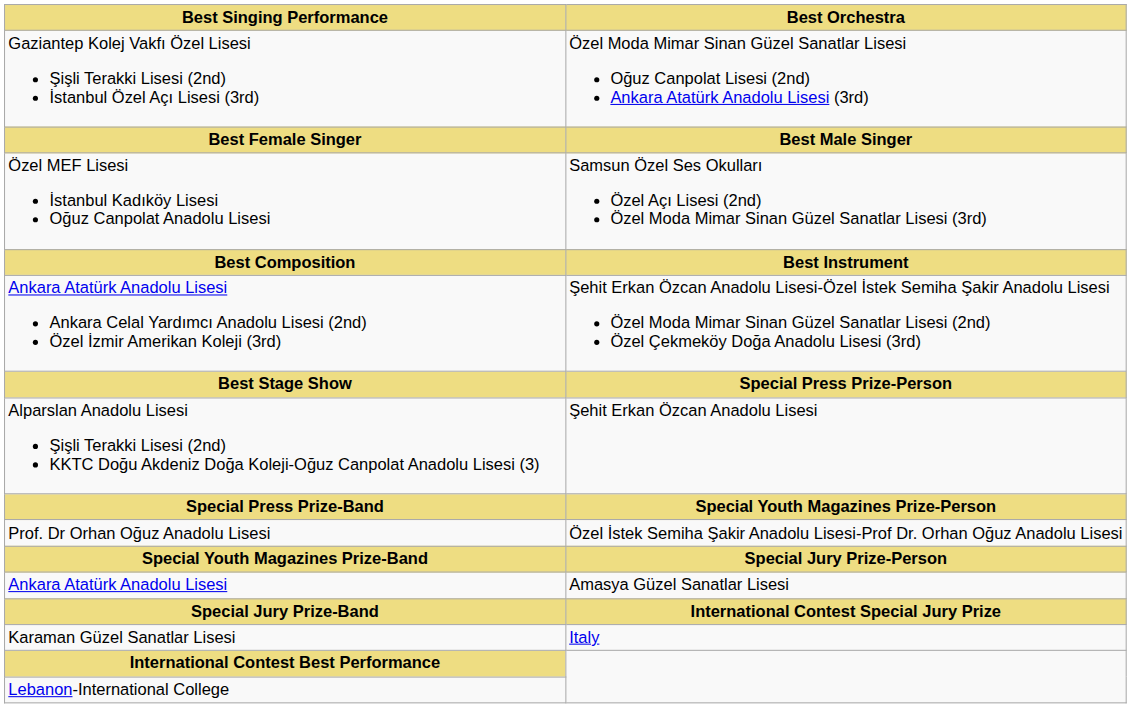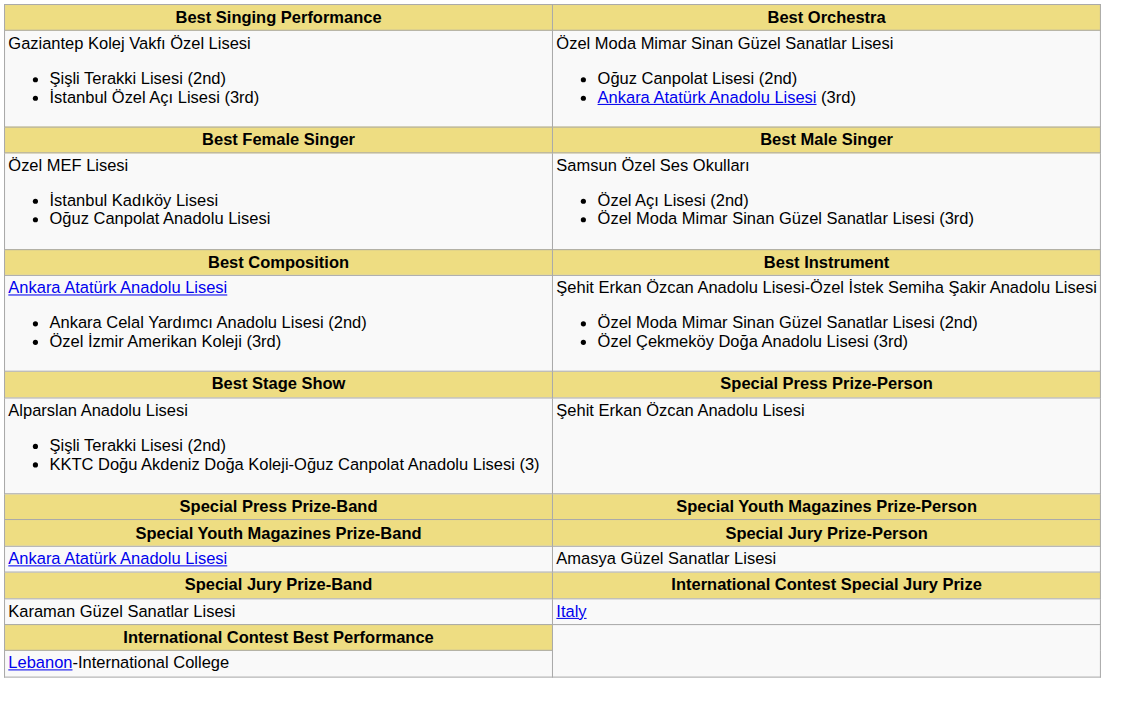 <table class=wikitable>
 <tr>
 <th style="background:#EEDD82; width:50%">Best Singing Performance</th>
 <th style="background:#EEDD82; width:50%">Best Orchestra</th>
 </tr>
 <tr>
 <td valign="top">Gaziantep Kolej Vakfı Özel Lisesi<br><ul><li>Şişli Terakki Lisesi (2nd)</li><li>İstanbul Özel Açı Lisesi (3rd)</li></ul></td>
 <td valign="top">Özel Moda Mimar Sinan Güzel Sanatlar Lisesi<br><ul><li>Oğuz Canpolat Lisesi (2nd)</li><li><a href='#'>Ankara Atatürk Anadolu Lisesi</a> (3rd)</li></ul></td>
 </tr>
 <tr>
 <th style="background:#EEDD82; width:50%">Best Female Singer</th>
 <th style="background:#EEDD82; width:50%">Best Male Singer</th>
 </tr>
 <tr>
 <td valign="top">Özel MEF Lisesi<br><ul><li>İstanbul Kadıköy Lisesi</li><li>Oğuz Canpolat Anadolu Lisesi</li></ul></td>
 <td valign="top">Samsun Özel Ses Okulları<br><ul><li>Özel Açı Lisesi (2nd)</li><li>Özel Moda Mimar Sinan Güzel Sanatlar Lisesi (3rd)</li></ul></td>
 </tr>
 <tr>
 <th style="background:#EEDD82; width:50%">Best Composition</th>
 <th style="background:#EEDD82; width:50%">Best Instrument</th>
 </tr>
 <tr>
 <td valign="top"><a href='#'>Ankara Atatürk Anadolu Lisesi</a><br><ul><li>Ankara Celal Yardımcı Anadolu Lisesi (2nd)</li><li>Özel İzmir Amerikan Koleji (3rd)</li></ul></td>
 <td valign="top">Şehit Erkan Özcan Anadolu Lisesi-Özel İstek Semiha Şakir Anadolu Lisesi<br><ul><li>Özel Moda Mimar Sinan Güzel Sanatlar Lisesi (2nd)</li><li>Özel Çekmeköy Doğa Anadolu Lisesi (3rd)</li></ul></td>
 </tr>
 <tr>
 <th style="background:#EEDD82; width:50%">Best Stage Show</th>
 <th style="background:#EEDD82; width:50%">Special Press Prize-Person</th>
 </tr>
 <tr>
 <td valign="top">Alparslan Anadolu Lisesi<br><ul><li>Şişli Terakki Lisesi (2nd)</li><li>KKTC Doğu Akdeniz Doğa Koleji-Oğuz Canpolat Anadolu Lisesi (3)</li></ul></td>
 <td valign="top">Şehit Erkan Özcan Anadolu Lisesi</td>
 </tr>
 <tr>
 <th style="background:#EEDD82; width:50%">Special Press Prize-Band</th>
 <th style="background:#EEDD82; width:50%">Special Youth Magazines Prize-Person</th>
 </tr>
 <tr>
-<td valign="top">Prof. Dr Orhan Oğuz Anadolu Lisesi</td>
-<td valign="top">Özel İstek Semiha Şakir Anadolu Lisesi-Prof Dr. Orhan Oğuz Anadolu Lisesi</td>
-</tr>
-<tr>
 <th style="background:#EEDD82; width:50%">Special Youth Magazines Prize-Band</th>
 <th style="background:#EEDD82; width:50%">Special Jury Prize-Person</th>
 </tr>
 <tr>
 <td valign="top"><a href='#'>Ankara Atatürk Anadolu Lisesi</a></td>
 <td valign="top">Amasya Güzel Sanatlar Lisesi</td>
 </tr>
 <tr>
 <th style="background:#EEDD82; width:50%">Special Jury Prize-Band</th>
 <th style="background:#EEDD82; width:50%">International Contest Special Jury Prize</th>
 </tr>
 <tr>
 <td valign="top">Karaman Güzel Sanatlar Lisesi</td>
 <td valign="top"><a href='#'>Italy</a></td>
 </tr>
 <tr>
 <th style="background:#EEDD82; width:50%">International Contest Best Performance</th>
 </tr>
 <tr>
 <td valign="top"><a href='#'>Lebanon</a>-International College</td>
 </tr>
 </table>
